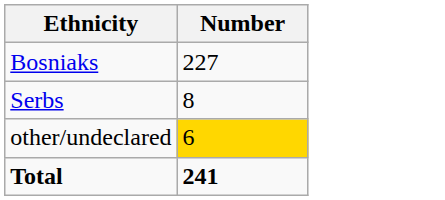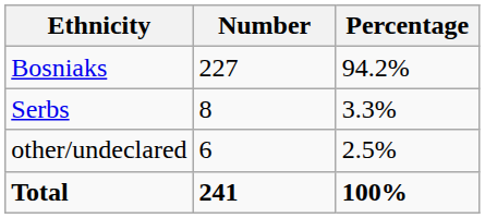 <table class="wikitable">
 <tr>
 <th width="100px">Ethnicity</th>
 <th width="80px">Number</th>
+<th width="80px">Percentage</th>
 </tr>
 <tr>
 <td><a href='#'>Bosniaks</a></td>
 <td>227</td>
+<td>94.2%</td>
 </tr>
 <tr>
 <td><a href='#'>Serbs</a></td>
 <td>8</td>
+<td>3.3%</td>
 </tr>
 <tr>
 <td>other/undeclared</td>
-<td style="background: gold;">6</td>
+<td>6</td>
+<td>2.5%</td>
 </tr>
 <tr>
 <td><strong>Total</strong></td>
 <td><strong>241</strong></td>
+<td><strong>100%</strong></td>
 </tr>
 </table>
